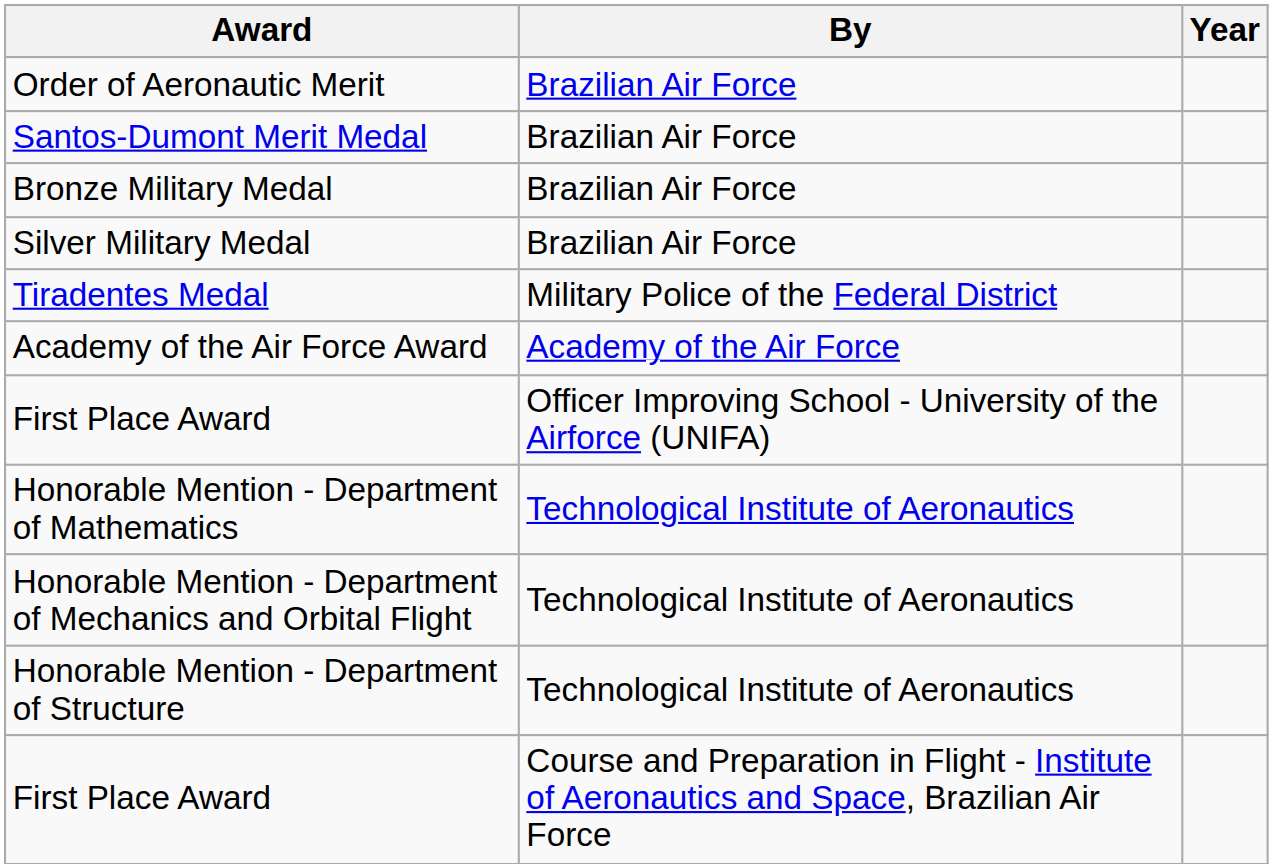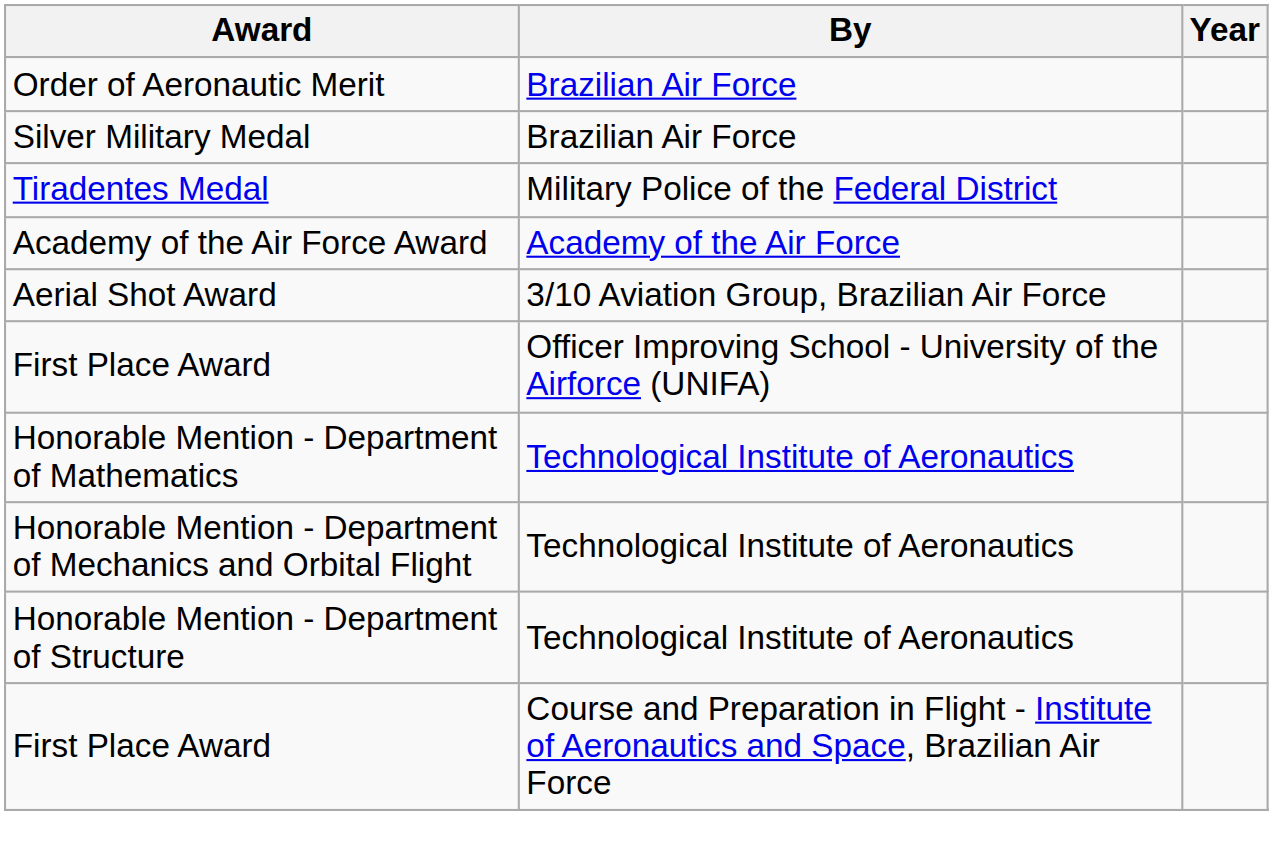 <table class="wikitable">
 <tr>
 <th>Award</th>
 <th>By</th>
 <th>Year</th>
 </tr>
 <tr>
 <td>Order of Aeronautic Merit</td>
 <td><a href='#'>Brazilian Air Force</a></td>
-<td></td>
-</tr>
-<tr>
-<td><a href='#'>Santos-Dumont Merit Medal</a></td>
-<td>Brazilian Air Force</td>
-<td></td>
-</tr>
-<tr>
-<td>Bronze Military Medal</td>
-<td>Brazilian Air Force</td>
 <td></td>
 </tr>
 <tr>
 <td>Silver Military Medal</td>
 <td>Brazilian Air Force</td>
 <td></td>
 </tr>
 <tr>
 <td><a href='#'>Tiradentes Medal</a></td>
 <td>Military Police of the <a href='#'>Federal District</a></td>
 <td></td>
 </tr>
 <tr>
 <td>Academy of the Air Force Award</td>
 <td><a href='#'>Academy of the Air Force</a></td>
+<td></td>
+</tr>
+<tr>
+<td>Aerial Shot Award</td>
+<td>3/10 Aviation Group, Brazilian Air Force</td>
 <td></td>
 </tr>
 <tr>
 <td>First Place Award</td>
 <td>Officer Improving School - University of the <a href='#'>Airforce</a> (UNIFA)</td>
 <td></td>
 </tr>
 <tr>
 <td>Honorable Mention - Department of Mathematics</td>
 <td><a href='#'>Technological Institute of Aeronautics</a></td>
 <td></td>
 </tr>
 <tr>
 <td>Honorable Mention - Department of Mechanics and Orbital Flight</td>
 <td>Technological Institute of Aeronautics</td>
 <td></td>
 </tr>
 <tr>
 <td>Honorable Mention - Department of Structure</td>
 <td>Technological Institute of Aeronautics</td>
 <td></td>
 </tr>
 <tr>
 <td>First Place Award</td>
 <td>Course and Preparation in Flight - <a href='#'>Institute of Aeronautics and Space</a>, Brazilian Air Force</td>
 <td></td>
 </tr>
 <tr>
 </tr>
 </table>
